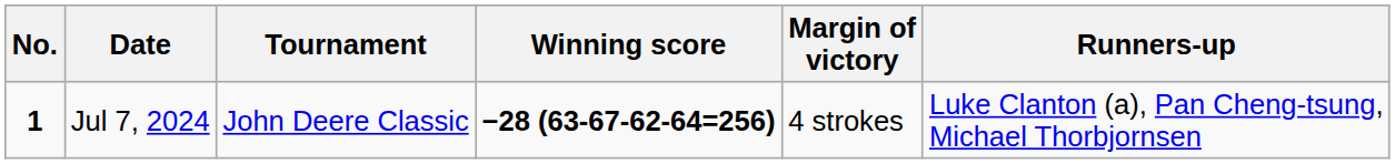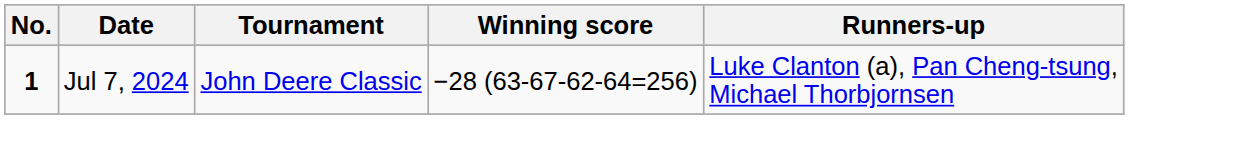 <table class="wikitable" style="font-size:95%;">
 <tr>
 <th>No.</th>
 <th>Date</th>
 <th>Tournament</th>
 <th>Winning score</th>
-<th>Margin of<br>victory</th>
 <th>Runners-up</th>
 </tr>
 <tr>
 <td align=center><strong>1</strong></td>
 <td align=right>Jul 7, <a href='#'>2024</a></td>
 <td><a href='#'>John Deere Classic</a></td>
-<td><strong>−28 (63-67-62-64=256)</strong></td>
-<td>4 strokes</td>
+<td>−28 (63-67-62-64=256)</td>
 <td> <a href='#'>Luke Clanton</a> (a),  <a href='#'>Pan Cheng-tsung</a>,<br> <a href='#'>Michael Thorbjornsen</a></td>
 </tr>
 </table>
